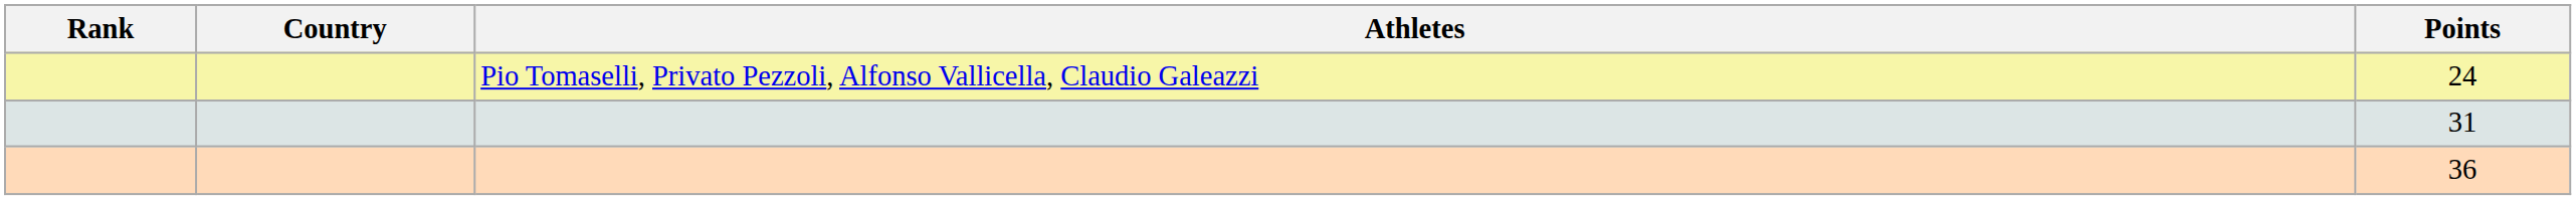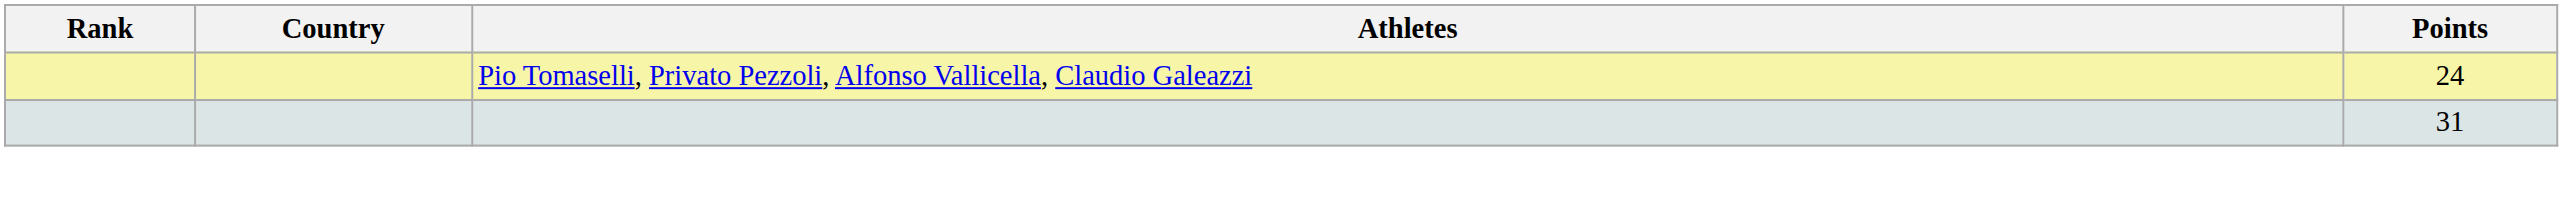 <table class="wikitable" width=65% style="font-size:90%; text-align:center;">
 <tr>
 <th>Rank</th>
 <th>Country</th>
 <th>Athletes</th>
 <th>Points</th>
 </tr>
 <tr bgcolor="#F7F6A8">
 <td></td>
 <td align=left></td>
 <td align=left><a href='#'>Pio Tomaselli</a>, <a href='#'>Privato Pezzoli</a>, <a href='#'>Alfonso Vallicella</a>, <a href='#'>Claudio Galeazzi</a></td>
 <td>24</td>
 </tr>
 <tr bgcolor="#DCE5E5">
 <td></td>
 <td align=left></td>
 <td></td>
 <td>31</td>
 </tr>
-<tr bgcolor="#FFDAB9">
-<td></td>
-<td align=left></td>
-<td></td>
-<td>36</td>
-</tr>
 </table>
